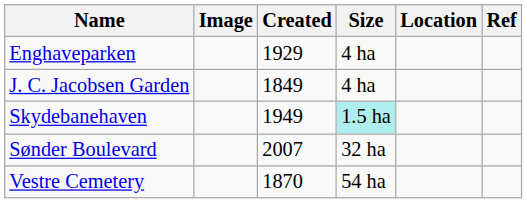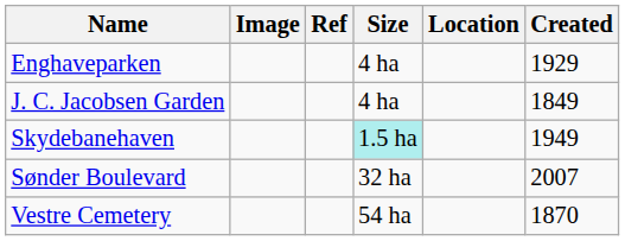 <table class="wikitable sortable">
 <tr>
 <th>Name</th>
 <th>Image</th>
-<th>Created</th>
+<th>Ref</th>
 <th>Size</th>
 <th>Location</th>
-<th>Ref</th>
+<th>Created</th>
 </tr>
 <tr>
 <td><a href='#'>Enghaveparken</a></td>
 <td></td>
-<td>1929</td>
+<td></td>
 <td>4 ha</td>
 <td></td>
-<td></td>
+<td>1929</td>
 </tr>
 <tr>
 <td><a href='#'>J. C. Jacobsen Garden</a></td>
 <td></td>
-<td>1849</td>
+<td></td>
 <td>4 ha</td>
 <td></td>
-<td></td>
+<td>1849</td>
 </tr>
 <tr>
 <td><a href='#'>Skydebanehaven</a></td>
 <td></td>
-<td>1949</td>
+<td></td>
 <td style="background: paleturquoise;">1.5 ha</td>
 <td></td>
-<td></td>
+<td>1949</td>
 </tr>
 <tr>
 <td><a href='#'>Sønder Boulevard</a></td>
 <td></td>
-<td>2007</td>
+<td></td>
 <td>32 ha</td>
 <td></td>
-<td></td>
+<td>2007</td>
 </tr>
 <tr>
 <td><a href='#'>Vestre Cemetery</a></td>
 <td></td>
-<td>1870</td>
+<td></td>
 <td>54 ha</td>
 <td></td>
-<td></td>
+<td>1870</td>
 </tr>
 </table>
